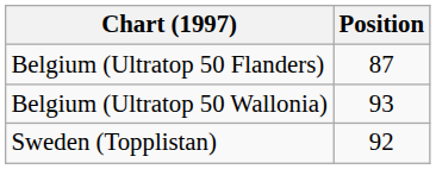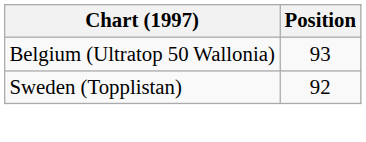 <table class="wikitable sortable">
 <tr>
 <th align="left">Chart (1997)</th>
 <th align="center">Position</th>
-</tr>
-<tr>
-<td align="left">Belgium (Ultratop 50 Flanders)</td>
-<td align="center">87</td>
 </tr>
 <tr>
 <td align="left">Belgium (Ultratop 50 Wallonia)</td>
 <td align="center">93</td>
 </tr>
 <tr>
 <td align="left">Sweden (Topplistan)</td>
 <td align="center">92</td>
 </tr>
 </table>
